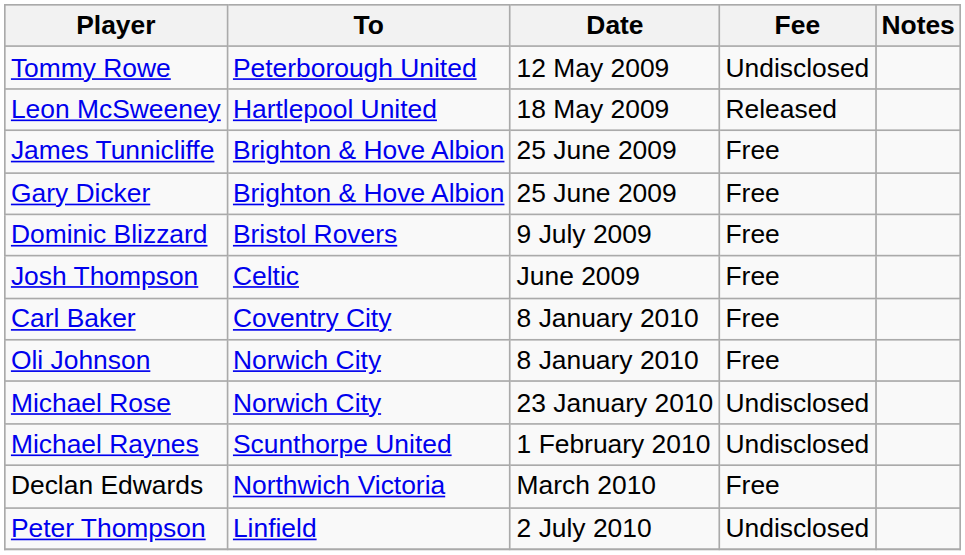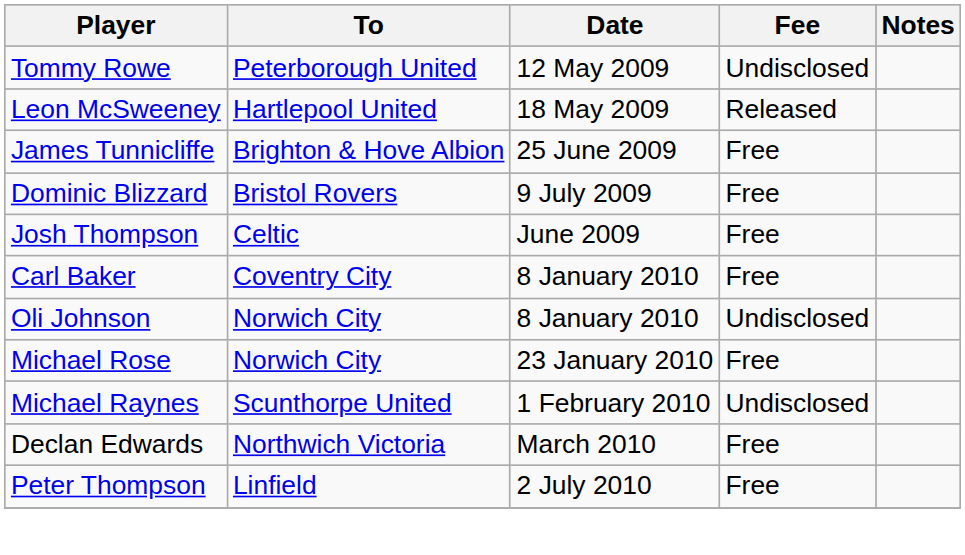 <table class="wikitable">
 <tr>
 <th>Player</th>
 <th>To</th>
 <th>Date</th>
 <th>Fee</th>
 <th>Notes</th>
 </tr>
 <tr>
 <td> <a href='#'>Tommy Rowe</a></td>
 <td><a href='#'>Peterborough United</a></td>
 <td>12 May 2009</td>
 <td>Undisclosed</td>
 <td></td>
 </tr>
 <tr>
 <td> <a href='#'>Leon McSweeney</a></td>
 <td><a href='#'>Hartlepool United</a></td>
 <td>18 May 2009</td>
 <td>Released</td>
 <td></td>
 </tr>
 <tr>
 <td> <a href='#'>James Tunnicliffe</a></td>
 <td><a href='#'>Brighton & Hove Albion</a></td>
 <td>25 June 2009</td>
 <td>Free</td>
 <td></td>
 </tr>
 <tr>
-<td> <a href='#'>Gary Dicker</a></td>
-<td><a href='#'>Brighton & Hove Albion</a></td>
-<td>25 June 2009</td>
-<td>Free</td>
-<td></td>
-</tr>
-<tr>
 <td> <a href='#'>Dominic Blizzard</a></td>
 <td><a href='#'>Bristol Rovers</a></td>
 <td>9 July 2009</td>
 <td>Free</td>
 <td></td>
 </tr>
 <tr>
 <td> <a href='#'>Josh Thompson</a></td>
 <td><a href='#'>Celtic</a></td>
 <td>June 2009</td>
 <td>Free</td>
 <td></td>
 </tr>
 <tr>
 <td> <a href='#'>Carl Baker</a></td>
 <td><a href='#'>Coventry City</a></td>
 <td>8 January 2010</td>
 <td>Free</td>
 <td></td>
 </tr>
 <tr>
 <td> <a href='#'>Oli Johnson</a></td>
 <td><a href='#'>Norwich City</a></td>
 <td>8 January 2010</td>
-<td>Free</td>
+<td>Undisclosed</td>
 <td></td>
 </tr>
 <tr>
 <td> <a href='#'>Michael Rose</a></td>
 <td><a href='#'>Norwich City</a></td>
 <td>23 January 2010</td>
-<td>Undisclosed</td>
+<td>Free</td>
 <td></td>
 </tr>
 <tr>
 <td> <a href='#'>Michael Raynes</a></td>
 <td><a href='#'>Scunthorpe United</a></td>
 <td>1 February 2010</td>
 <td>Undisclosed</td>
 <td></td>
 </tr>
 <tr>
 <td> Declan Edwards</td>
 <td><a href='#'>Northwich Victoria</a></td>
 <td>March 2010</td>
 <td>Free</td>
 <td></td>
 </tr>
 <tr>
 <td> <a href='#'>Peter Thompson</a></td>
 <td><a href='#'>Linfield</a></td>
 <td>2 July 2010</td>
-<td>Undisclosed</td>
+<td>Free</td>
 <td></td>
 </tr>
 <tr>
 </tr>
 </table>
